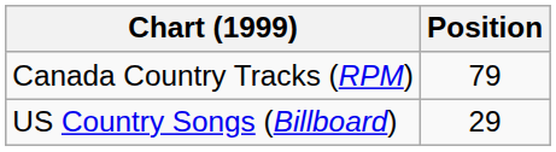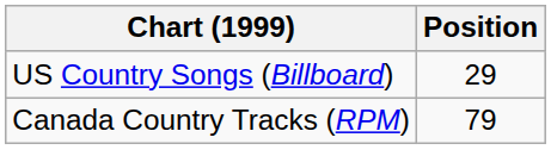 <table class="wikitable sortable">
 <tr>
 <th scope="col">Chart (1999)</th>
 <th scope="col">Position</th>
 </tr>
 <tr>
+<td>US <a href='#'>Country Songs</a> (<em><a href='#'>Billboard</a></em>)</td>
+<td align="center">29</td>
+</tr>
+<tr>
 <td>Canada Country Tracks (<em><a href='#'>RPM</a></em>)</td>
 <td align="center">79</td>
 </tr>
-<tr>
-<td>US <a href='#'>Country Songs</a> (<em><a href='#'>Billboard</a></em>)</td>
-<td align="center">29</td>
-</tr>
 </table>
